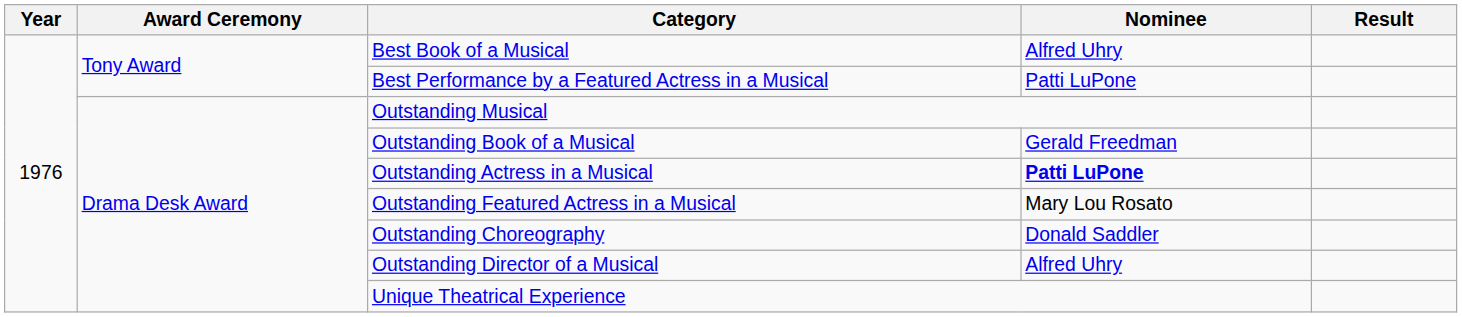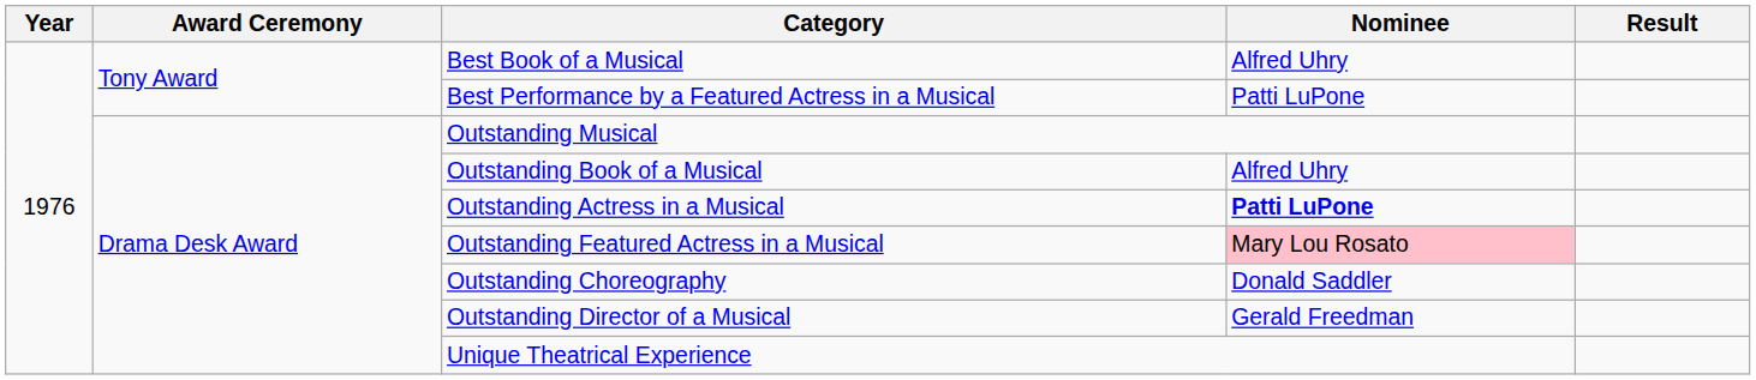 <table class="wikitable" width="95%">
 <tr>
 <th width="5%">Year</th>
 <th width="20%">Award Ceremony</th>
 <th width="45%">Category</th>
 <th width="20%">Nominee</th>
 <th width="10%">Result</th>
 </tr>
 <tr>
 <td rowspan="9" align="center">1976</td>
 <td rowspan="2"><a href='#'>Tony Award</a></td>
 <td><a href='#'>Best Book of a Musical</a></td>
 <td><a href='#'>Alfred Uhry</a></td>
 <td></td>
 </tr>
 <tr>
 <td><a href='#'>Best Performance by a Featured Actress in a Musical</a></td>
 <td><a href='#'>Patti LuPone</a></td>
 <td></td>
 </tr>
 <tr>
 <td rowspan="7"><a href='#'>Drama Desk Award</a></td>
 <td colspan="2"><a href='#'>Outstanding Musical</a></td>
 <td></td>
 </tr>
 <tr>
 <td><a href='#'>Outstanding Book of a Musical</a></td>
-<td><a href='#'>Gerald Freedman</a></td>
+<td><a href='#'>Alfred Uhry</a></td>
 <td></td>
 </tr>
 <tr>
 <td><a href='#'>Outstanding Actress in a Musical</a></td>
 <td><strong><a href='#'>Patti LuPone</a></strong></td>
 <td></td>
 </tr>
 <tr>
 <td><a href='#'>Outstanding Featured Actress in a Musical</a></td>
-<td>Mary Lou Rosato</td>
+<td style="background: pink;">Mary Lou Rosato</td>
 <td></td>
 </tr>
 <tr>
 <td><a href='#'>Outstanding Choreography</a></td>
 <td><a href='#'>Donald Saddler</a></td>
 <td></td>
 </tr>
 <tr>
 <td><a href='#'>Outstanding Director of a Musical</a></td>
-<td><a href='#'>Alfred Uhry</a></td>
+<td><a href='#'>Gerald Freedman</a></td>
 <td></td>
 </tr>
 <tr>
 <td colspan="2"><a href='#'>Unique Theatrical Experience</a></td>
 <td></td>
 </tr>
 </table>
